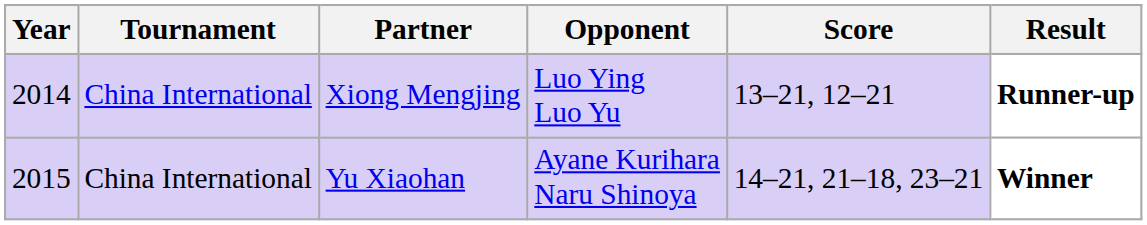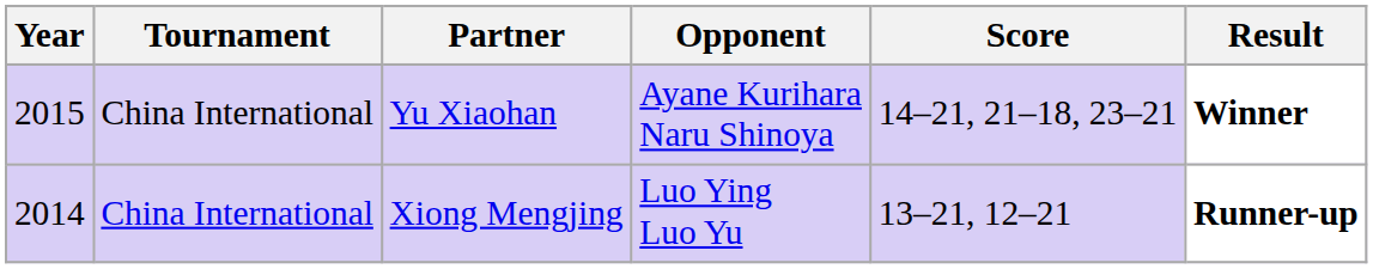 <table class="sortable wikitable" style="font-size: 90%;">
 <tr>
 <th>Year</th>
 <th>Tournament</th>
 <th>Partner</th>
 <th>Opponent</th>
 <th>Score</th>
 <th>Result</th>
 </tr>
 <tr style="background:#D8CEF6">
+<td align="center">2015</td>
+<td align="left">China International</td>
+<td align="left"> <a href='#'>Yu Xiaohan</a></td>
+<td align="left"> <a href='#'>Ayane Kurihara</a> <br>  <a href='#'>Naru Shinoya</a></td>
+<td align="left">14–21, 21–18, 23–21</td>
+<td style="text-align:left; background:white"> <strong>Winner</strong></td>
+</tr>
+<tr style="background:#D8CEF6">
 <td align="center">2014</td>
 <td align="left"><a href='#'>China International</a></td>
 <td align="left"> <a href='#'>Xiong Mengjing</a></td>
 <td align="left"> <a href='#'>Luo Ying</a> <br>  <a href='#'>Luo Yu</a></td>
 <td align="left">13–21, 12–21</td>
 <td style="text-align:left; background:white"> <strong>Runner-up</strong></td>
 </tr>
-<tr style="background:#D8CEF6">
-<td align="center">2015</td>
-<td align="left">China International</td>
-<td align="left"> <a href='#'>Yu Xiaohan</a></td>
-<td align="left"> <a href='#'>Ayane Kurihara</a> <br>  <a href='#'>Naru Shinoya</a></td>
-<td align="left">14–21, 21–18, 23–21</td>
-<td style="text-align:left; background:white"> <strong>Winner</strong></td>
-</tr>
 </table>
